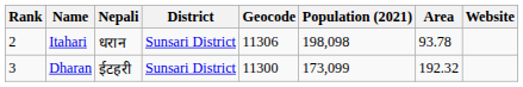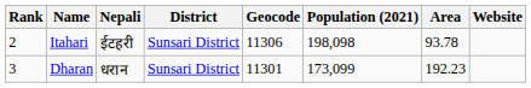 <table class="wikitable sortable">
 <tr>
 <th>Rank</th>
 <th>Name</th>
 <th>Nepali</th>
 <th>District</th>
 <th>Geocode</th>
 <th>Population (2021)</th>
 <th>Area</th>
 <th>Website</th>
 </tr>
 <tr>
 <td>2</td>
 <td><a href='#'>Itahari</a></td>
-<td>धरान</td>
+<td>ईटहरी</td>
 <td><a href='#'>Sunsari District</a></td>
 <td>11306</td>
 <td>198,098</td>
 <td>93.78</td>
 <td></td>
 </tr>
 <tr>
 <td>3</td>
 <td><a href='#'>Dharan</a></td>
-<td>ईटहरी</td>
+<td>धरान</td>
 <td><a href='#'>Sunsari District</a></td>
-<td>11300</td>
+<td>11301</td>
 <td>173,099</td>
-<td>192.32</td>
+<td>192.23</td>
 <td></td>
 </tr>
 </table>
